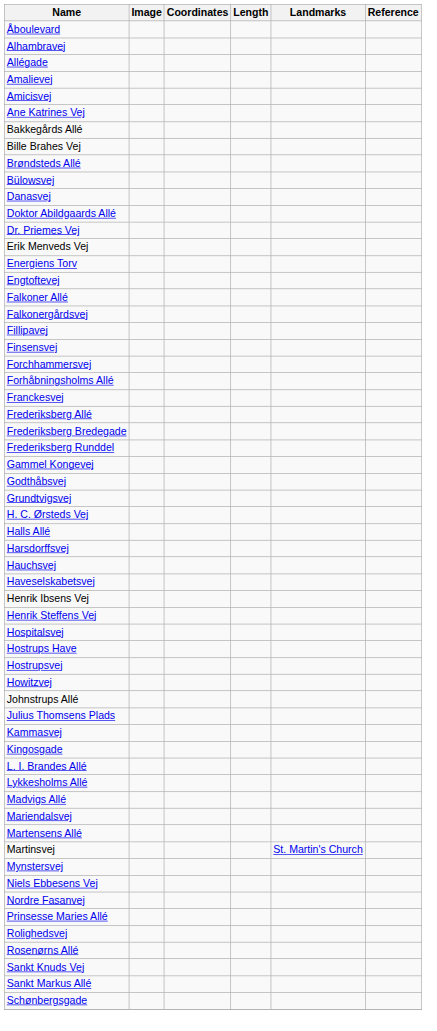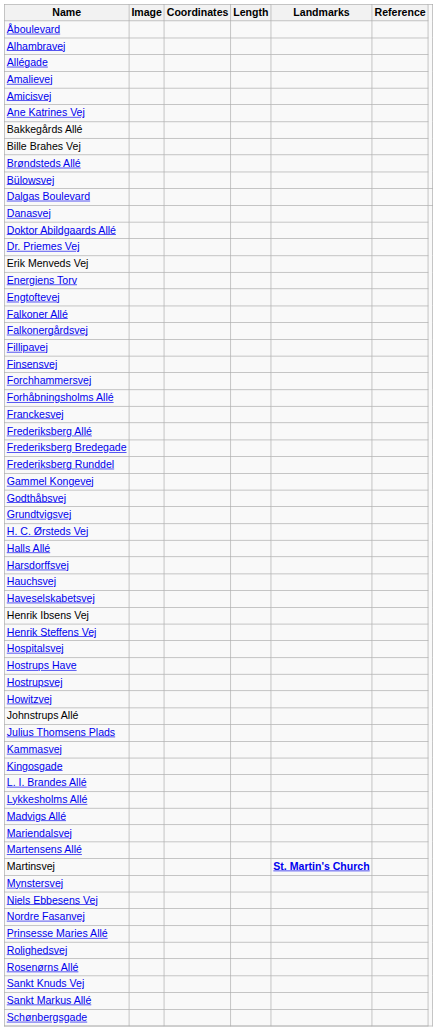 <table class="wikitable sortable">
 <tr>
 <th>Name</th>
 <th>Image</th>
 <th>Coordinates</th>
 <th>Length</th>
 <th>Landmarks</th>
 <th>Reference</th>
 </tr>
 <tr>
 <td><a href='#'>Åboulevard</a></td>
 <td></td>
 <td></td>
 <td></td>
 <td></td>
 <td></td>
 </tr>
 <tr>
 <td><a href='#'>Alhambravej</a></td>
 <td></td>
 <td></td>
 <td></td>
 <td></td>
 <td></td>
 </tr>
 <tr>
 <td><a href='#'>Allégade</a></td>
 <td></td>
 <td></td>
 <td></td>
 <td></td>
 <td></td>
 </tr>
 <tr>
 <td><a href='#'>Amalievej</a></td>
 <td></td>
 <td></td>
 <td></td>
 <td></td>
 <td></td>
 </tr>
 <tr>
 <td><a href='#'>Amicisvej</a></td>
 <td></td>
 <td></td>
 <td></td>
 <td></td>
 <td></td>
 </tr>
 <tr>
 <td><a href='#'>Ane Katrines Vej</a></td>
 <td></td>
 <td></td>
 <td></td>
 <td></td>
 <td></td>
 </tr>
 <tr>
 <td>Bakkegårds Allé</td>
 <td></td>
 <td></td>
 <td></td>
 <td></td>
 <td></td>
 </tr>
 <tr>
 <td>Bille Brahes Vej</td>
 <td></td>
 <td></td>
 <td></td>
 <td></td>
 <td></td>
 </tr>
 <tr>
 <td><a href='#'>Brøndsteds Allé</a></td>
 <td></td>
 <td></td>
 <td></td>
 <td></td>
 <td></td>
 </tr>
 <tr>
 <td><a href='#'>Bülowsvej</a></td>
+<td></td>
+<td></td>
+<td></td>
+<td></td>
+<td></td>
+</tr>
+<tr>
+<td><a href='#'>Dalgas Boulevard</a></td>
+<td></td>
 <td></td>
 <td></td>
 <td></td>
 <td></td>
 <td></td>
 </tr>
 <tr>
 <td><a href='#'>Danasvej</a></td>
 <td></td>
 <td></td>
 <td></td>
 <td></td>
 <td></td>
 </tr>
 <tr>
 <td><a href='#'>Doktor Abildgaards Allé</a></td>
 <td></td>
 <td></td>
 <td></td>
 <td></td>
 <td></td>
 </tr>
 <tr>
 <td><a href='#'>Dr. Priemes Vej</a></td>
 <td></td>
 <td></td>
 <td></td>
 <td></td>
 <td></td>
 </tr>
 <tr>
 <td>Erik Menveds Vej</td>
 <td></td>
 <td></td>
 <td></td>
 <td></td>
 <td></td>
 </tr>
 <tr>
 <td><a href='#'>Energiens Torv</a></td>
 <td></td>
 <td></td>
 <td></td>
 <td></td>
 <td></td>
 </tr>
 <tr>
 <td><a href='#'>Engtoftevej</a></td>
 <td></td>
 <td></td>
 <td></td>
 <td></td>
 <td></td>
 </tr>
 <tr>
 <td><a href='#'>Falkoner Allé</a></td>
 <td></td>
 <td></td>
 <td></td>
 <td></td>
 <td></td>
 </tr>
 <tr>
 <td><a href='#'>Falkonergårdsvej</a></td>
 <td></td>
 <td></td>
 <td></td>
 <td></td>
 <td></td>
 </tr>
 <tr>
 <td><a href='#'>Fillipavej</a></td>
 <td></td>
 <td></td>
 <td></td>
 <td></td>
 <td></td>
 </tr>
 <tr>
 <td><a href='#'>Finsensvej</a></td>
 <td></td>
 <td></td>
 <td></td>
 <td></td>
 <td></td>
 </tr>
 <tr>
 <td><a href='#'>Forchhammersvej</a></td>
 <td></td>
 <td></td>
 <td></td>
 <td></td>
 <td></td>
 </tr>
 <tr>
 <td><a href='#'>Forhåbningsholms Allé</a></td>
 <td></td>
 <td></td>
 <td></td>
 <td></td>
 <td></td>
 </tr>
 <tr>
 <td><a href='#'>Franckesvej</a></td>
 <td></td>
 <td></td>
 <td></td>
 <td></td>
 <td></td>
 </tr>
 <tr>
 <td><a href='#'>Frederiksberg Allé</a></td>
 <td></td>
 <td></td>
 <td></td>
 <td></td>
 <td></td>
 </tr>
 <tr>
 <td><a href='#'>Frederiksberg Bredegade</a></td>
 <td></td>
 <td></td>
 <td></td>
 <td></td>
 <td></td>
 </tr>
 <tr>
 <td><a href='#'>Frederiksberg Runddel</a></td>
 <td></td>
 <td></td>
 <td></td>
 <td></td>
 <td></td>
 </tr>
 <tr>
 <td><a href='#'>Gammel Kongevej</a></td>
 <td></td>
 <td></td>
 <td></td>
 <td></td>
 <td></td>
 </tr>
 <tr>
 <td><a href='#'>Godthåbsvej</a></td>
 <td></td>
 <td></td>
 <td></td>
 <td></td>
 <td></td>
 </tr>
 <tr>
 <td><a href='#'>Grundtvigsvej</a></td>
 <td></td>
 <td></td>
 <td></td>
 <td></td>
 <td></td>
 </tr>
 <tr>
 <td><a href='#'>H. C. Ørsteds Vej</a></td>
 <td></td>
 <td></td>
 <td></td>
 <td></td>
 <td></td>
 </tr>
 <tr>
 <td><a href='#'>Halls Allé</a></td>
 <td></td>
 <td></td>
 <td></td>
 <td></td>
 <td></td>
 </tr>
 <tr>
 <td><a href='#'>Harsdorffsvej</a></td>
 <td></td>
 <td></td>
 <td></td>
 <td></td>
 <td></td>
 </tr>
 <tr>
 <td><a href='#'>Hauchsvej</a></td>
 <td></td>
 <td></td>
 <td></td>
 <td></td>
 <td></td>
 </tr>
 <tr>
 <td><a href='#'>Haveselskabetsvej</a></td>
 <td></td>
 <td></td>
 <td></td>
 <td></td>
 <td></td>
 </tr>
 <tr>
 <td>Henrik Ibsens Vej</td>
 <td></td>
 <td></td>
 <td></td>
 <td></td>
 <td></td>
 </tr>
 <tr>
 <td><a href='#'>Henrik Steffens Vej</a></td>
 <td></td>
 <td></td>
 <td></td>
 <td></td>
 <td></td>
 </tr>
 <tr>
 <td><a href='#'>Hospitalsvej</a></td>
 <td></td>
 <td></td>
 <td></td>
 <td></td>
 <td></td>
 </tr>
 <tr>
 <td><a href='#'>Hostrups Have</a></td>
 <td></td>
 <td></td>
 <td></td>
 <td></td>
 <td></td>
 </tr>
 <tr>
 <td><a href='#'>Hostrupsvej</a></td>
 <td></td>
 <td></td>
 <td></td>
 <td></td>
 <td></td>
 </tr>
 <tr>
 <td><a href='#'>Howitzvej</a></td>
 <td></td>
 <td></td>
 <td></td>
 <td></td>
 <td></td>
 </tr>
 <tr>
 <td>Johnstrups Allé</td>
 <td></td>
 <td></td>
 <td></td>
 <td></td>
 <td></td>
 </tr>
 <tr>
 <td><a href='#'>Julius Thomsens Plads</a></td>
 <td></td>
 <td></td>
 <td></td>
 <td></td>
 <td></td>
 </tr>
 <tr>
 <td><a href='#'>Kammasvej</a></td>
 <td></td>
 <td></td>
 <td></td>
 <td></td>
 <td></td>
 </tr>
 <tr>
 <td><a href='#'>Kingosgade</a></td>
 <td></td>
 <td></td>
 <td></td>
 <td></td>
 <td></td>
 </tr>
 <tr>
 <td><a href='#'>L. I. Brandes Allé</a></td>
 <td></td>
 <td></td>
 <td></td>
 <td></td>
 <td></td>
 </tr>
 <tr>
 <td><a href='#'>Lykkesholms Allé</a></td>
 <td></td>
 <td></td>
 <td></td>
 <td></td>
 <td></td>
 </tr>
 <tr>
 <td><a href='#'>Madvigs Allé</a></td>
 <td></td>
 <td></td>
 <td></td>
 <td></td>
 <td></td>
 </tr>
 <tr>
 <td><a href='#'>Mariendalsvej</a></td>
 <td></td>
 <td></td>
 <td></td>
 <td></td>
 <td></td>
 </tr>
 <tr>
 <td><a href='#'>Martensens Allé</a></td>
 <td></td>
 <td></td>
 <td></td>
 <td></td>
 <td></td>
 </tr>
 <tr>
 <td>Martinsvej</td>
 <td></td>
 <td></td>
 <td></td>
-<td><a href='#'>St. Martin's Church</a></td>
+<td><strong><a href='#'>St. Martin's Church</a></strong></td>
 <td></td>
 </tr>
 <tr>
 <td><a href='#'>Mynstersvej</a></td>
 <td></td>
 <td></td>
 <td></td>
 <td></td>
 <td></td>
 </tr>
 <tr>
 <td><a href='#'>Niels Ebbesens Vej</a></td>
 <td></td>
 <td></td>
 <td></td>
 <td></td>
 <td></td>
 </tr>
 <tr>
 <td><a href='#'>Nordre Fasanvej</a></td>
 <td></td>
 <td></td>
 <td></td>
 <td></td>
 <td></td>
 </tr>
 <tr>
 <td><a href='#'>Prinsesse Maries Allé</a></td>
 <td></td>
 <td></td>
 <td></td>
 <td></td>
 <td></td>
 </tr>
 <tr>
 <td><a href='#'>Rolighedsvej</a></td>
 <td></td>
 <td></td>
 <td></td>
 <td></td>
 <td></td>
 </tr>
 <tr>
 <td><a href='#'>Rosenørns Allé</a></td>
 <td></td>
 <td></td>
 <td></td>
 <td></td>
 <td></td>
 </tr>
 <tr>
 <td><a href='#'>Sankt Knuds Vej</a></td>
 <td></td>
 <td></td>
 <td></td>
 <td></td>
 <td></td>
 </tr>
 <tr>
 <td><a href='#'>Sankt Markus Allé</a></td>
 <td></td>
 <td></td>
 <td></td>
 <td></td>
 <td></td>
 </tr>
 <tr>
 <td><a href='#'>Schønbergsgade</a></td>
 <td></td>
 <td></td>
 <td></td>
 <td></td>
 <td></td>
 </tr>
 <tr>
 </tr>
 </table>
